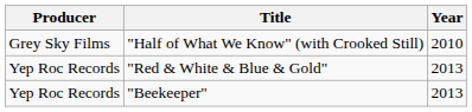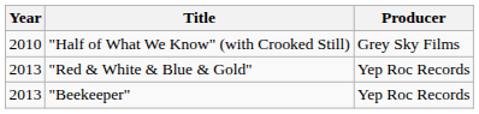 <table class="wikitable">
 <tr>
+<th>Year</th>
+<th>Title</th>
 <th>Producer</th>
-<th>Title</th>
-<th>Year</th>
 </tr>
 <tr>
+<td>2010</td>
+<td>"Half of What We Know" (with Crooked Still)</td>
 <td>Grey Sky Films</td>
-<td>"Half of What We Know" (with Crooked Still)</td>
-<td>2010</td>
 </tr>
 <tr>
+<td>2013</td>
+<td>"Red & White & Blue & Gold"</td>
 <td>Yep Roc Records</td>
-<td>"Red & White & Blue & Gold"</td>
-<td>2013</td>
 </tr>
 <tr>
+<td>2013</td>
+<td>"Beekeeper"</td>
 <td>Yep Roc Records</td>
-<td>"Beekeeper"</td>
-<td>2013</td>
 </tr>
 </table>
